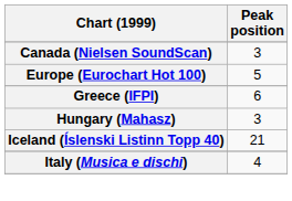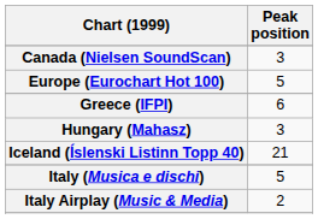 <table class="wikitable sortable plainrowheaders" style="text-align:center">
 <tr>
 <th>Chart (1999)</th>
 <th>Peak<br>position</th>
 </tr>
 <tr>
 </tr>
 <tr>
 </tr>
 <tr>
 </tr>
 <tr>
 </tr>
 <tr>
 </tr>
 <tr>
 </tr>
 <tr>
 <th scope="row">Canada (<a href='#'>Nielsen SoundScan</a>)</th>
 <td>3</td>
 </tr>
 <tr>
 <th scope="row">Europe (<a href='#'>Eurochart Hot 100</a>)</th>
 <td>5</td>
 </tr>
 <tr>
 </tr>
 <tr>
 </tr>
 <tr>
 </tr>
 <tr>
 <th scope="row">Greece (<a href='#'>IFPI</a>)</th>
 <td>6</td>
 </tr>
 <tr>
 <th scope="row">Hungary (<a href='#'>Mahasz</a>)</th>
 <td>3</td>
 </tr>
 <tr>
 <th scope="row">Iceland (<a href='#'>Íslenski Listinn Topp 40</a>)</th>
 <td>21</td>
 </tr>
 <tr>
 </tr>
 <tr>
 <th scope="row">Italy (<em><a href='#'>Musica e dischi</a></em>)</th>
-<td>4</td>
+<td>5</td>
+</tr>
+<tr>
+<th scope="row">Italy Airplay (<em><a href='#'>Music & Media</a></em>)</th>
+<td>2</td>
 </tr>
 <tr>
 </tr>
 <tr>
 </tr>
 <tr>
 </tr>
 <tr>
 </tr>
 <tr>
 </tr>
 <tr>
 </tr>
 <tr>
 </tr>
 <tr>
 </tr>
 <tr>
 </tr>
 </table>
